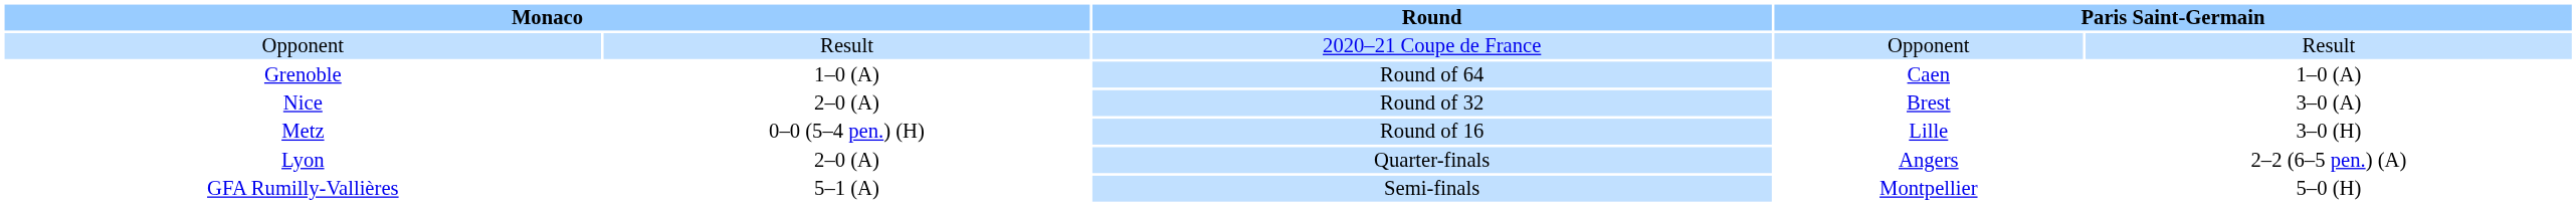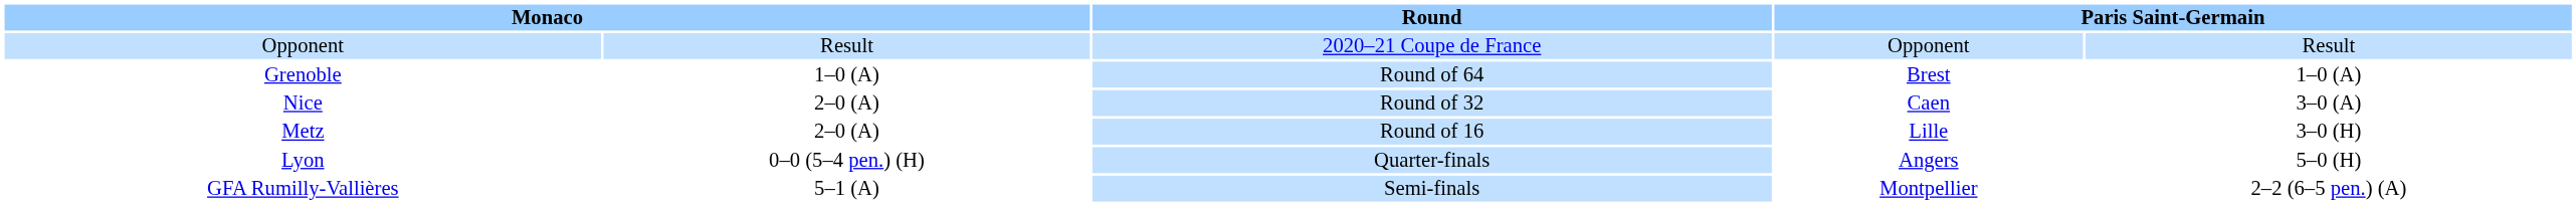 <table style="width:100%; text-align:center;">
 <tr style="vertical-align:top; background:#9cf;">
 <th colspan=2 style="width:1*">Monaco</th>
 <th><strong>Round</strong></th>
 <th colspan=2 style="width:1*">Paris Saint-Germain</th>
 </tr>
 <tr style="vertical-align:top; background:#c1e0ff;">
 <td>Opponent</td>
 <td>Result</td>
 <td><a href='#'>2020–21 Coupe de France</a></td>
 <td>Opponent</td>
 <td>Result</td>
 </tr>
 <tr>
 <td><a href='#'>Grenoble</a></td>
 <td>1–0 (A)</td>
 <td style="background:#c1e0ff;">Round of 64</td>
-<td><a href='#'>Caen</a></td>
+<td><a href='#'>Brest</a></td>
 <td>1–0 (A)</td>
 </tr>
 <tr>
 <td><a href='#'>Nice</a></td>
 <td>2–0 (A)</td>
 <td style="background:#c1e0ff;">Round of 32</td>
-<td><a href='#'>Brest</a></td>
+<td><a href='#'>Caen</a></td>
 <td>3–0 (A)</td>
 </tr>
 <tr>
 <td><a href='#'>Metz</a></td>
-<td>0–0 (5–4 <a href='#'>pen.</a>) (H)</td>
+<td>2–0 (A)</td>
 <td style="background:#c1e0ff;">Round of 16</td>
 <td><a href='#'>Lille</a></td>
 <td>3–0 (H)</td>
 </tr>
 <tr>
 <td><a href='#'>Lyon</a></td>
-<td>2–0 (A)</td>
+<td>0–0 (5–4 <a href='#'>pen.</a>) (H)</td>
 <td style="background:#c1e0ff;">Quarter-finals</td>
 <td><a href='#'>Angers</a></td>
-<td>2–2 (6–5 <a href='#'>pen.</a>) (A)</td>
+<td>5–0 (H)</td>
 </tr>
 <tr>
 <td><a href='#'>GFA Rumilly-Vallières</a></td>
 <td>5–1 (A)</td>
 <td style="background:#c1e0ff;">Semi-finals</td>
 <td><a href='#'>Montpellier</a></td>
-<td>5–0 (H)</td>
+<td>2–2 (6–5 <a href='#'>pen.</a>) (A)</td>
 </tr>
 </table>
